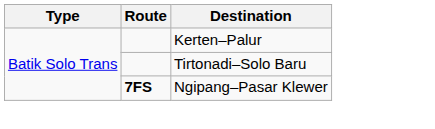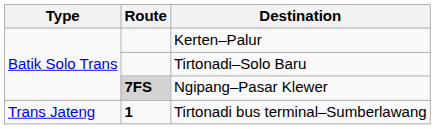 <table class="wikitable">
 <tr>
 <th>Type</th>
 <th>Route</th>
 <th>Destination</th>
 </tr>
 <tr>
 <td rowspan="3"><a href='#'>Batik Solo Trans</a></td>
 <td></td>
 <td>Kerten–Palur</td>
 </tr>
 <tr>
 <td></td>
 <td>Tirtonadi–Solo Baru</td>
 </tr>
 <tr>
-<td><strong>7FS</strong></td>
+<td style="background: lightgrey;"><strong>7FS</strong></td>
 <td>Ngipang–Pasar Klewer</td>
 </tr>
+<tr>
+<td><a href='#'>Trans Jateng</a></td>
+<td><strong>1</strong></td>
+<td>Tirtonadi bus terminal–Sumberlawang</td>
+</tr>
 </table>
